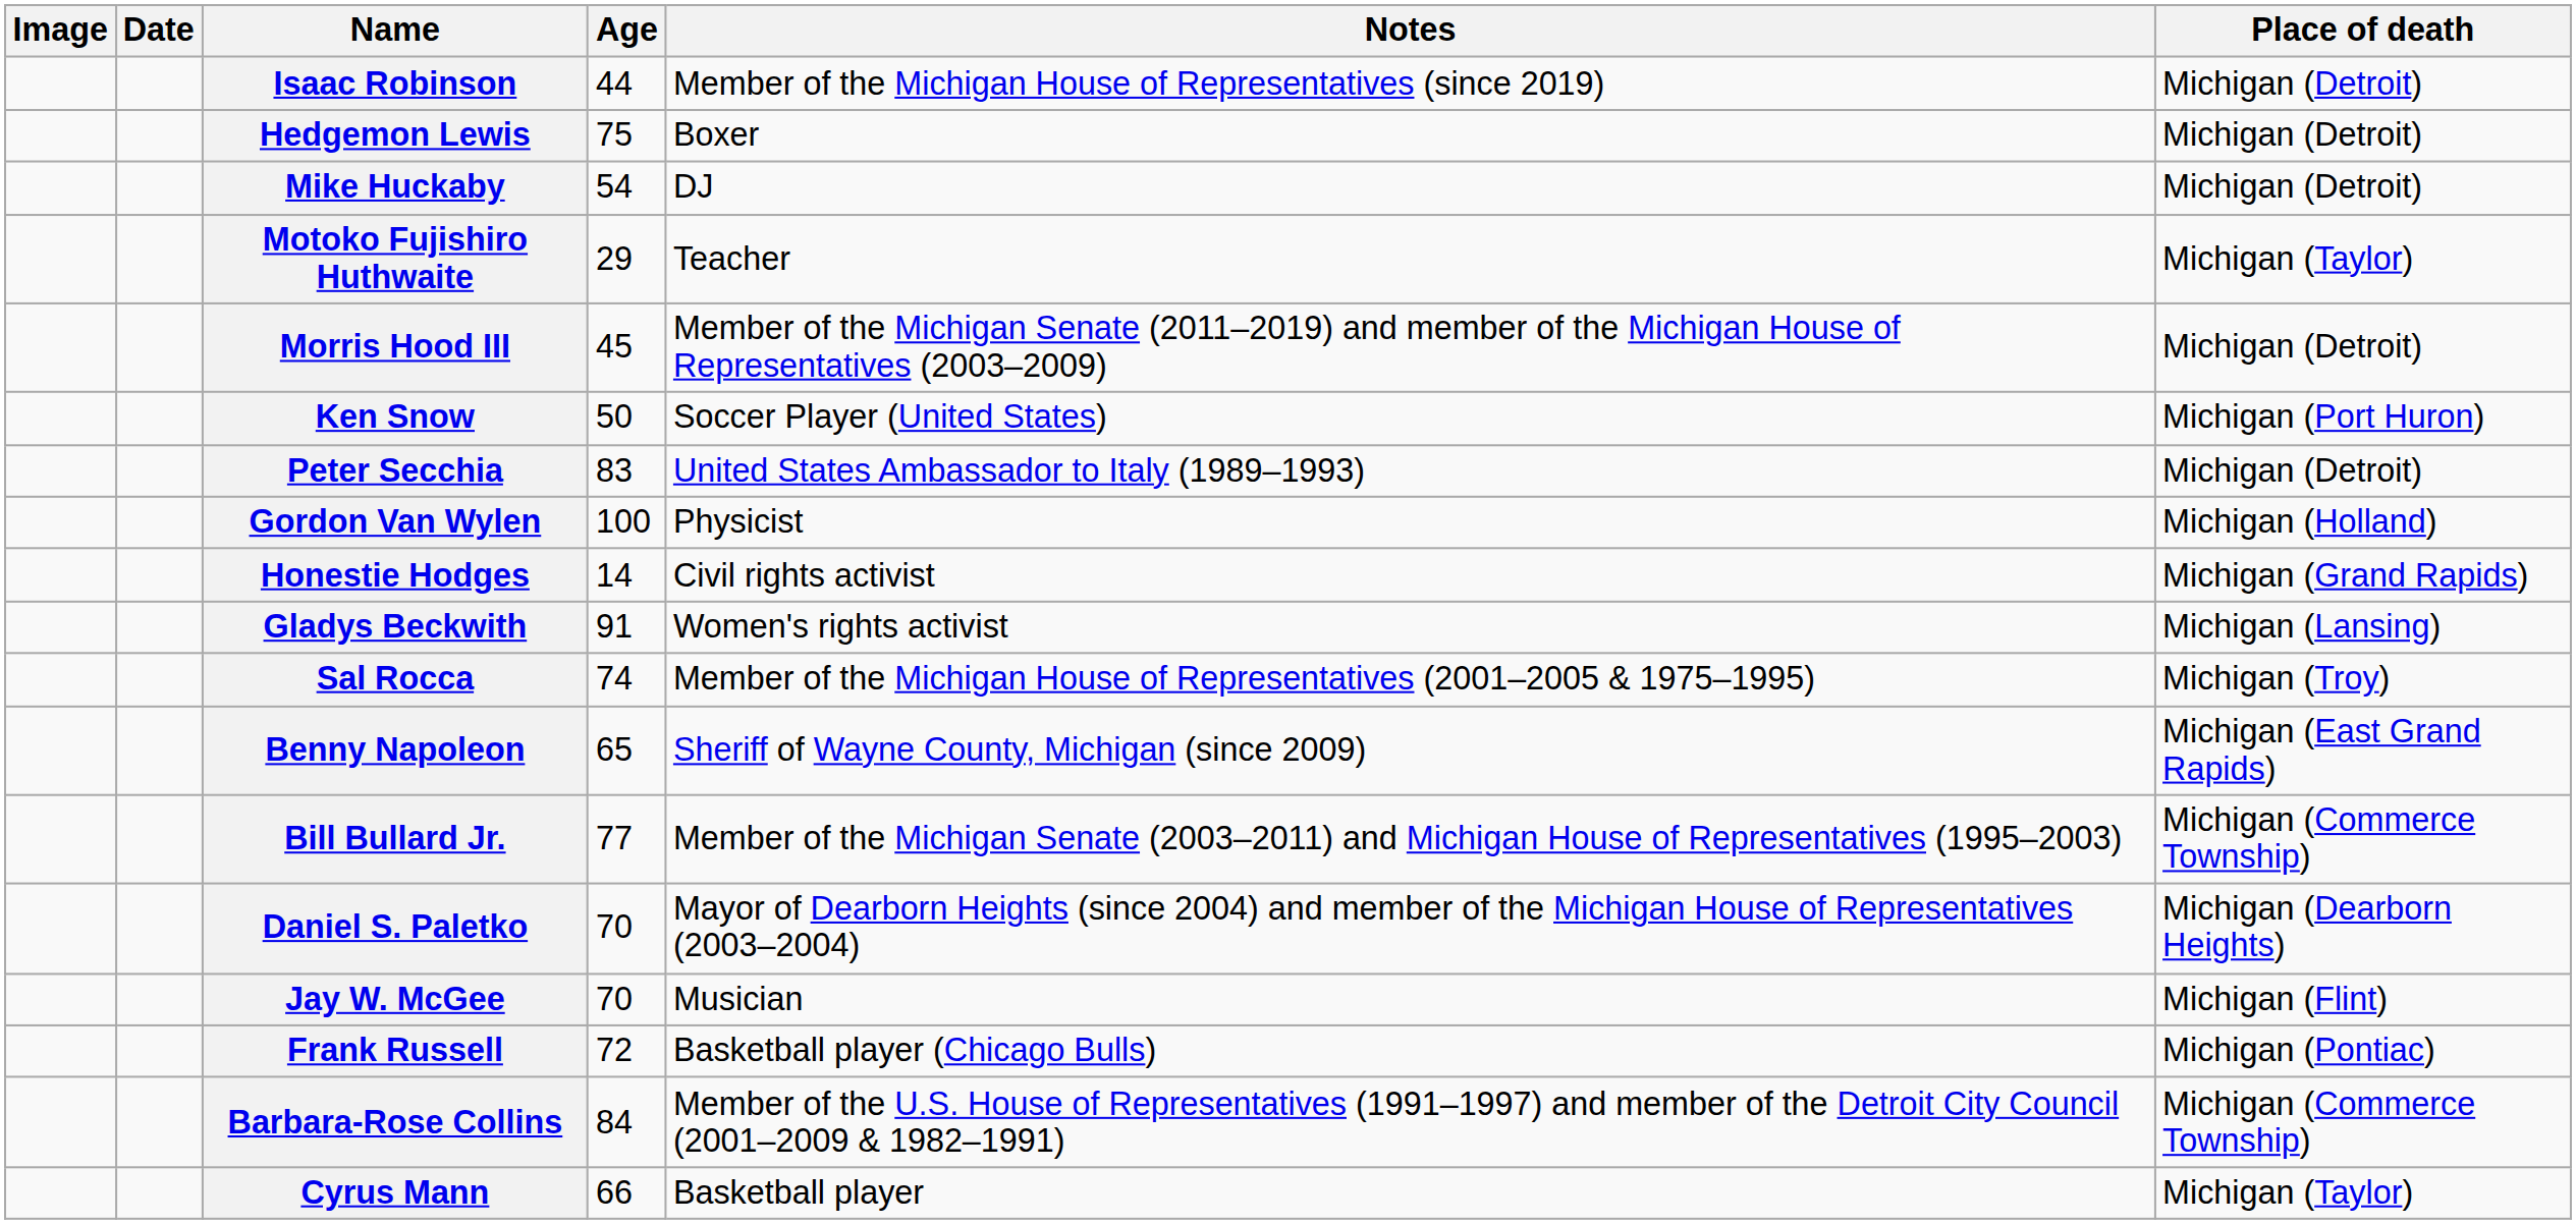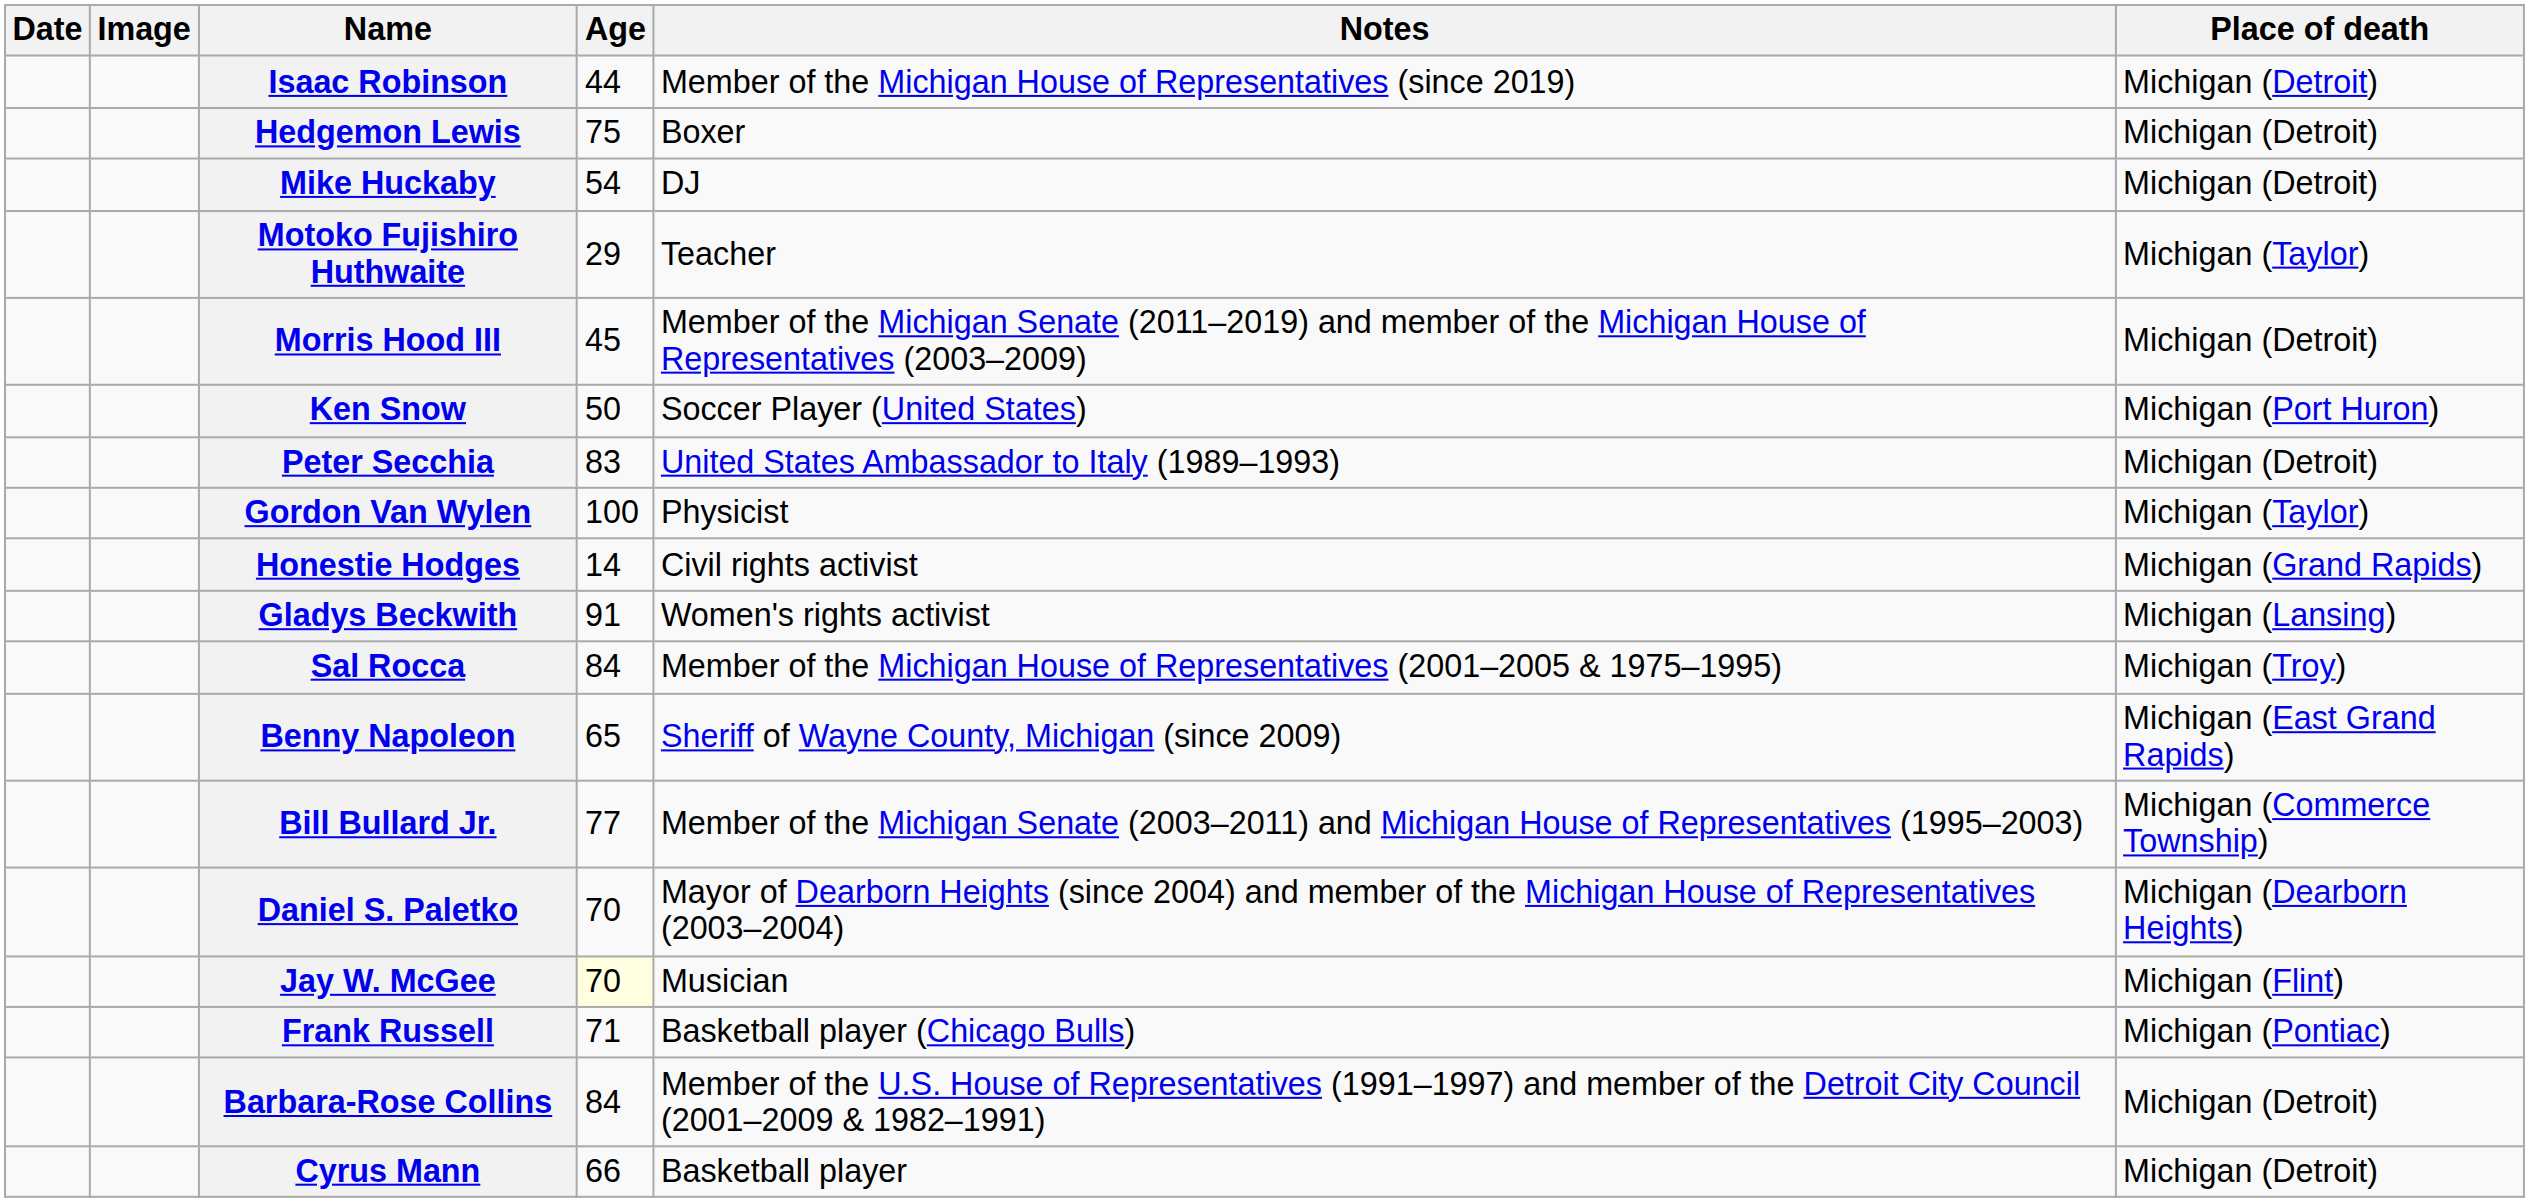 <table class="wikitable sortable plainrowheaders">
 <tr valign=bottom>
+<th scope="col">Date</th>
 <th scope="col">Image</th>
-<th scope="col">Date</th>
 <th scope="col">Name</th>
 <th scope="col">Age</th>
 <th scope="col">Notes</th>
 <th scope="col">Place of death</th>
 </tr>
 <tr>
 <td></td>
 <td></td>
 <th scope="row"><a href='#'>Isaac Robinson</a></th>
 <td>44</td>
 <td>Member of the <a href='#'>Michigan House of Representatives</a> (since 2019)</td>
 <td>Michigan (<a href='#'>Detroit</a>)</td>
 </tr>
 <tr>
 <td></td>
 <td></td>
 <th scope="row"><a href='#'>Hedgemon Lewis</a></th>
 <td>75</td>
 <td>Boxer</td>
 <td>Michigan (Detroit)</td>
 </tr>
 <tr>
 <td></td>
 <td></td>
 <th scope="row"><a href='#'>Mike Huckaby</a></th>
 <td>54</td>
 <td>DJ</td>
 <td>Michigan (Detroit)</td>
 </tr>
 <tr>
 <td></td>
 <td></td>
 <th scope="row"><a href='#'>Motoko Fujishiro Huthwaite</a></th>
 <td>29</td>
 <td>Teacher</td>
 <td>Michigan (<a href='#'>Taylor</a>)</td>
 </tr>
 <tr>
 <td></td>
 <td></td>
 <th scope="row"><a href='#'>Morris Hood III</a></th>
 <td>45</td>
 <td>Member of the <a href='#'>Michigan Senate</a> (2011–2019) and member of the <a href='#'>Michigan House of Representatives</a> (2003–2009)</td>
 <td>Michigan (Detroit)</td>
 </tr>
 <tr>
 <td></td>
 <td></td>
 <th scope="row"><a href='#'>Ken Snow</a></th>
 <td>50</td>
 <td>Soccer Player (<a href='#'>United States</a>)</td>
 <td>Michigan (<a href='#'>Port Huron</a>)</td>
 </tr>
 <tr>
 <td></td>
 <td></td>
 <th scope="row"><a href='#'>Peter Secchia</a></th>
 <td>83</td>
 <td><a href='#'>United States Ambassador to Italy</a> (1989–1993)</td>
 <td>Michigan (Detroit)</td>
 </tr>
 <tr>
 <td></td>
 <td></td>
 <th scope="row"><a href='#'>Gordon Van Wylen</a></th>
 <td>100</td>
 <td>Physicist</td>
-<td>Michigan (<a href='#'>Holland</a>)</td>
+<td>Michigan (<a href='#'>Taylor</a>)</td>
 </tr>
 <tr>
 <td></td>
 <td></td>
 <th scope="row"><a href='#'>Honestie Hodges</a></th>
 <td>14</td>
 <td>Civil rights activist</td>
 <td>Michigan (<a href='#'>Grand Rapids</a>)</td>
 </tr>
 <tr>
 <td></td>
 <td></td>
 <th scope="row"><a href='#'>Gladys Beckwith</a></th>
 <td>91</td>
 <td>Women's rights activist</td>
 <td>Michigan (<a href='#'>Lansing</a>)</td>
 </tr>
 <tr>
 <td></td>
 <td></td>
 <th scope="row"><a href='#'>Sal Rocca</a></th>
-<td>74</td>
+<td>84</td>
 <td>Member of the <a href='#'>Michigan House of Representatives</a> (2001–2005 & 1975–1995)</td>
 <td>Michigan (<a href='#'>Troy</a>)</td>
 </tr>
 <tr>
 <td></td>
 <td></td>
 <th scope="row"><a href='#'>Benny Napoleon</a></th>
 <td>65</td>
 <td><a href='#'>Sheriff</a> of <a href='#'>Wayne County, Michigan</a> (since 2009)</td>
 <td>Michigan (<a href='#'>East Grand Rapids</a>)</td>
 </tr>
 <tr>
 <td></td>
 <td></td>
 <th scope="row"><a href='#'>Bill Bullard Jr.</a></th>
 <td>77</td>
 <td>Member of the <a href='#'>Michigan Senate</a> (2003–2011) and <a href='#'>Michigan House of Representatives</a> (1995–2003)</td>
 <td>Michigan (<a href='#'>Commerce Township</a>)</td>
 </tr>
 <tr>
 <td></td>
 <td></td>
 <th scope="row"><a href='#'>Daniel S. Paletko</a></th>
 <td>70</td>
 <td>Mayor of <a href='#'>Dearborn Heights</a> (since 2004) and member of the <a href='#'>Michigan House of Representatives</a> (2003–2004)</td>
 <td>Michigan (<a href='#'>Dearborn Heights</a>)</td>
 </tr>
 <tr>
 <td></td>
 <td></td>
 <th scope="row"><a href='#'>Jay W. McGee</a></th>
-<td>70</td>
+<td style="background: lightyellow;">70</td>
 <td>Musician</td>
 <td>Michigan (<a href='#'>Flint</a>)</td>
 </tr>
 <tr>
 <td></td>
 <td></td>
 <th scope="row"><a href='#'>Frank Russell</a></th>
-<td>72</td>
+<td>71</td>
 <td>Basketball player (<a href='#'>Chicago Bulls</a>)</td>
 <td>Michigan (<a href='#'>Pontiac</a>)</td>
 </tr>
 <tr>
 <td></td>
 <td></td>
 <th scope="row"><a href='#'>Barbara-Rose Collins</a></th>
 <td>84</td>
 <td>Member of the <a href='#'>U.S. House of Representatives</a> (1991–1997) and member of the <a href='#'>Detroit City Council</a> (2001–2009 & 1982–1991)</td>
-<td>Michigan (<a href='#'>Commerce Township</a>)</td>
+<td>Michigan (Detroit)</td>
 </tr>
 <tr>
 <td></td>
 <td></td>
 <th scope="row"><a href='#'>Cyrus Mann</a></th>
 <td>66</td>
 <td>Basketball player</td>
-<td>Michigan (<a href='#'>Taylor</a>)</td>
+<td>Michigan (Detroit)</td>
 </tr>
 </table>
